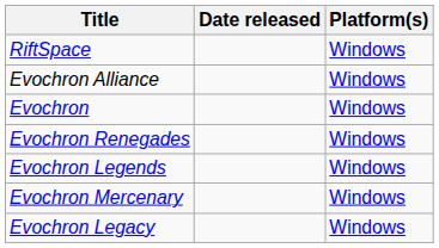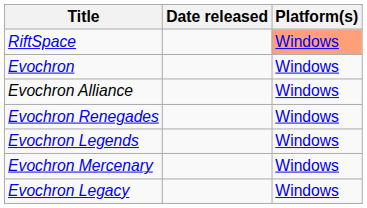 <table class="wikitable sortable">
 <tr>
 <th>Title</th>
 <th>Date released</th>
 <th>Platform(s)</th>
 </tr>
 <tr>
 <td><em><a href='#'>RiftSpace</a></em></td>
 <td></td>
+<td style="background: lightsalmon;"><a href='#'>Windows</a></td>
+</tr>
+<tr>
+<td><em><a href='#'>Evochron</a></em></td>
+<td></td>
 <td><a href='#'>Windows</a></td>
 </tr>
 <tr>
 <td><em>Evochron Alliance</em></td>
-<td></td>
-<td><a href='#'>Windows</a></td>
-</tr>
-<tr>
-<td><em><a href='#'>Evochron</a></em></td>
 <td></td>
 <td><a href='#'>Windows</a></td>
 </tr>
 <tr>
 <td><em><a href='#'>Evochron Renegades</a></em></td>
 <td></td>
 <td><a href='#'>Windows</a></td>
 </tr>
 <tr>
 <td><em><a href='#'>Evochron Legends</a></em></td>
 <td></td>
 <td><a href='#'>Windows</a></td>
 </tr>
 <tr>
 <td><em><a href='#'>Evochron Mercenary</a></em></td>
 <td></td>
 <td><a href='#'>Windows</a></td>
 </tr>
 <tr>
 <td><em><a href='#'>Evochron Legacy</a></em></td>
 <td></td>
 <td><a href='#'>Windows</a></td>
 </tr>
 </table>
